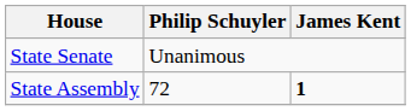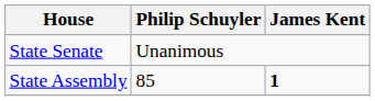 <table class=wikitable>
 <tr bgcolor=lightgrey>
 <th>House</th>
 <th>Philip Schuyler</th>
 <th>James Kent</th>
 </tr>
 <tr>
 <td><a href='#'>State Senate</a></td>
 <td colspan="2">Unanimous</td>
 </tr>
 <tr>
 <td><a href='#'>State Assembly</a></td>
-<td>72</td>
+<td>85</td>
 <td><strong>1</strong></td>
 </tr>
 <tr>
 </tr>
 </table>
